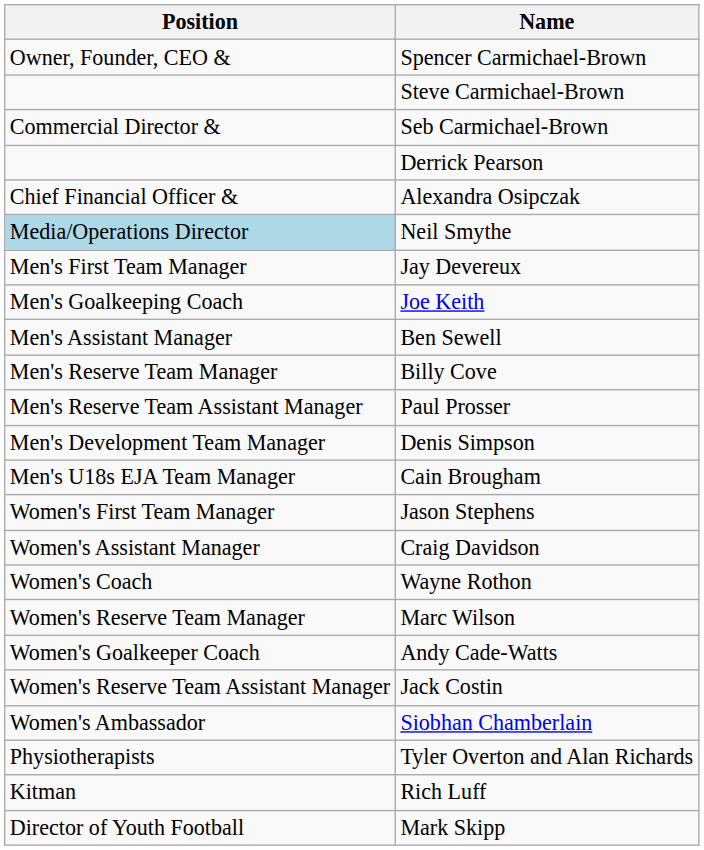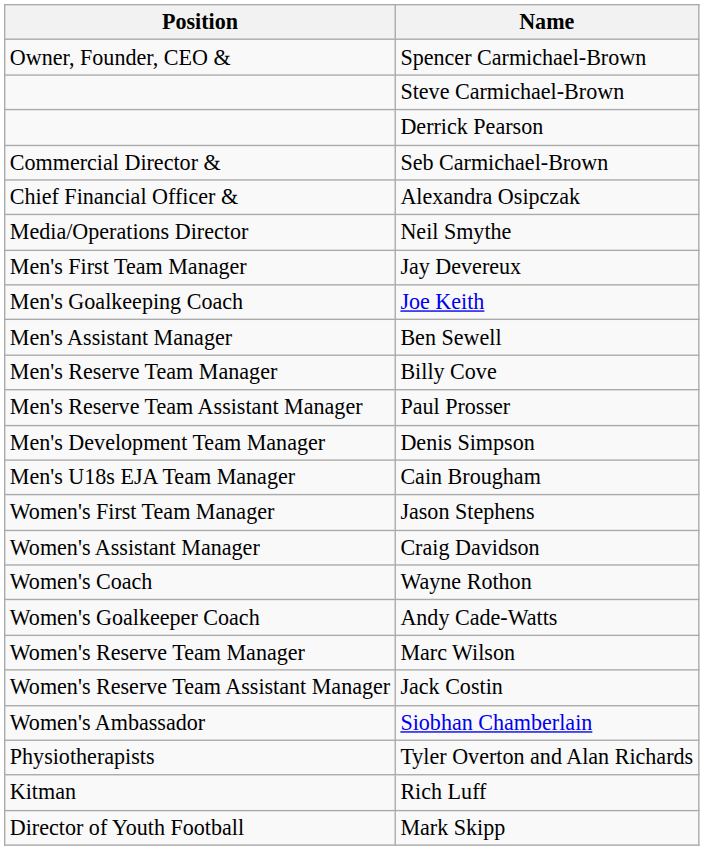 <table class=wikitable>
 <tr>
 <th>Position</th>
 <th>Name</th>
 </tr>
 <tr>
 <td>Owner, Founder, CEO & </td>
 <td>Spencer Carmichael-Brown</td>
 </tr>
 <tr>
 <td></td>
 <td>Steve Carmichael-Brown</td>
 </tr>
 <tr>
+<td></td>
+<td>Derrick Pearson</td>
+</tr>
+<tr>
 <td>Commercial Director & </td>
 <td>Seb Carmichael-Brown</td>
-</tr>
-<tr>
-<td></td>
-<td>Derrick Pearson</td>
 </tr>
 <tr>
 <td>Chief Financial Officer & </td>
 <td>Alexandra Osipczak</td>
 </tr>
 <tr>
-<td style="background: lightblue;">Media/Operations Director</td>
+<td>Media/Operations Director</td>
 <td>Neil Smythe</td>
 </tr>
 <tr>
 <td>Men's First Team Manager</td>
 <td>Jay Devereux</td>
 </tr>
 <tr>
 <td>Men's Goalkeeping Coach</td>
 <td><a href='#'>Joe Keith</a></td>
 </tr>
 <tr>
 <td>Men's Assistant Manager</td>
 <td>Ben Sewell</td>
 </tr>
 <tr>
 <td>Men's Reserve Team Manager</td>
 <td>Billy Cove</td>
 </tr>
 <tr>
 <td>Men's Reserve Team Assistant Manager</td>
 <td>Paul Prosser</td>
 </tr>
 <tr>
 <td>Men's Development Team Manager</td>
 <td>Denis Simpson</td>
 </tr>
 <tr>
 <td>Men's U18s EJA Team Manager</td>
 <td>Cain Brougham</td>
 </tr>
 <tr>
 <td>Women's First Team Manager</td>
 <td>Jason Stephens</td>
 </tr>
 <tr>
 <td>Women's Assistant Manager</td>
 <td>Craig Davidson</td>
 </tr>
 <tr>
 <td>Women's Coach</td>
 <td>Wayne Rothon</td>
 </tr>
 <tr>
+<td>Women's Goalkeeper Coach</td>
+<td>Andy Cade-Watts</td>
+</tr>
+<tr>
 <td>Women's Reserve Team Manager</td>
 <td>Marc Wilson</td>
-</tr>
-<tr>
-<td>Women's Goalkeeper Coach</td>
-<td>Andy Cade-Watts</td>
 </tr>
 <tr>
 <td>Women's Reserve Team Assistant Manager</td>
 <td>Jack Costin</td>
 </tr>
 <tr>
 <td>Women's Ambassador</td>
 <td><a href='#'>Siobhan Chamberlain</a></td>
 </tr>
 <tr>
 <td>Physiotherapists</td>
 <td>Tyler Overton and Alan Richards</td>
 </tr>
 <tr>
 <td>Kitman</td>
 <td>Rich Luff</td>
 </tr>
 <tr>
 <td>Director of Youth Football</td>
 <td>Mark Skipp</td>
 </tr>
 </table>
